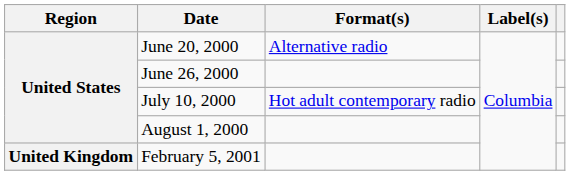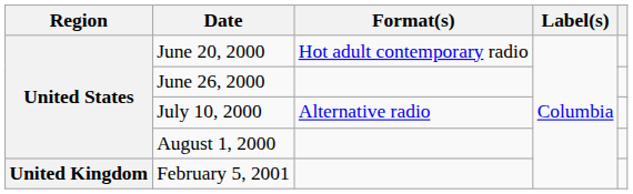 <table class="wikitable plainrowheaders">
 <tr>
 <th scope="col">Region</th>
 <th scope="col">Date</th>
 <th scope="col">Format(s)</th>
 <th scope="col">Label(s)</th>
 <th scope="col"></th>
 </tr>
 <tr>
 <th scope="row" rowspan="4">United States</th>
 <td>June 20, 2000</td>
-<td><a href='#'>Alternative radio</a></td>
+<td><a href='#'>Hot adult contemporary</a> radio</td>
 <td rowspan="5"><a href='#'>Columbia</a></td>
 <td align="center"></td>
 </tr>
 <tr>
 <td>June 26, 2000</td>
 <td></td>
 <td align="center"></td>
 </tr>
 <tr>
 <td>July 10, 2000</td>
-<td><a href='#'>Hot adult contemporary</a> radio</td>
+<td><a href='#'>Alternative radio</a></td>
 <td align="center"></td>
 </tr>
 <tr>
 <td>August 1, 2000</td>
 <td></td>
 <td align="center"></td>
 </tr>
 <tr>
 <th scope="row">United Kingdom</th>
 <td>February 5, 2001</td>
 <td></td>
 <td align="center"></td>
 </tr>
 </table>
